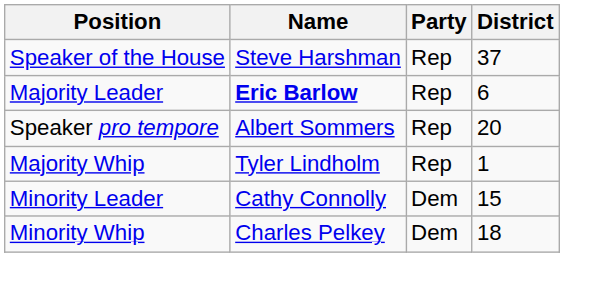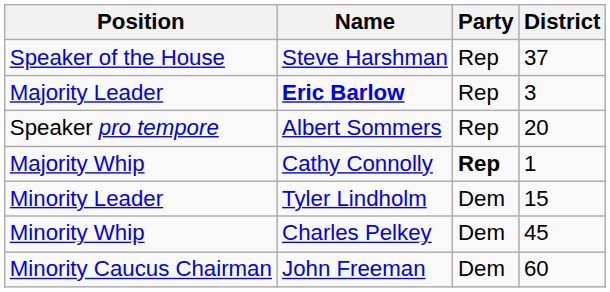 <table class=wikitable>
 <tr>
 <th>Position</th>
 <th>Name</th>
 <th>Party</th>
 <th>District</th>
 </tr>
 <tr>
 <td><a href='#'>Speaker of the House</a></td>
 <td><a href='#'>Steve Harshman</a></td>
 <td>Rep</td>
 <td>37</td>
 </tr>
 <tr>
 <td><a href='#'>Majority Leader</a></td>
 <td><strong><a href='#'>Eric Barlow</a></strong></td>
 <td>Rep</td>
-<td>6</td>
+<td>3</td>
 </tr>
 <tr>
 <td>Speaker <em><a href='#'>pro tempore</a></em></td>
 <td><a href='#'>Albert Sommers</a></td>
 <td>Rep</td>
 <td>20</td>
 </tr>
 <tr>
 <td><a href='#'>Majority Whip</a></td>
-<td><a href='#'>Tyler Lindholm</a></td>
-<td>Rep</td>
+<td><a href='#'>Cathy Connolly</a></td>
+<td><strong>Rep</strong></td>
 <td>1</td>
 </tr>
 <tr>
 <td><a href='#'>Minority Leader</a></td>
-<td><a href='#'>Cathy Connolly</a></td>
+<td><a href='#'>Tyler Lindholm</a></td>
 <td>Dem</td>
 <td>15</td>
 </tr>
 <tr>
 <td><a href='#'>Minority Whip</a></td>
 <td><a href='#'>Charles Pelkey</a></td>
 <td>Dem</td>
-<td>18</td>
+<td>45</td>
+</tr>
+<tr>
+<td><a href='#'>Minority Caucus Chairman</a></td>
+<td><a href='#'>John Freeman</a></td>
+<td>Dem</td>
+<td>60</td>
 </tr>
 </table>
